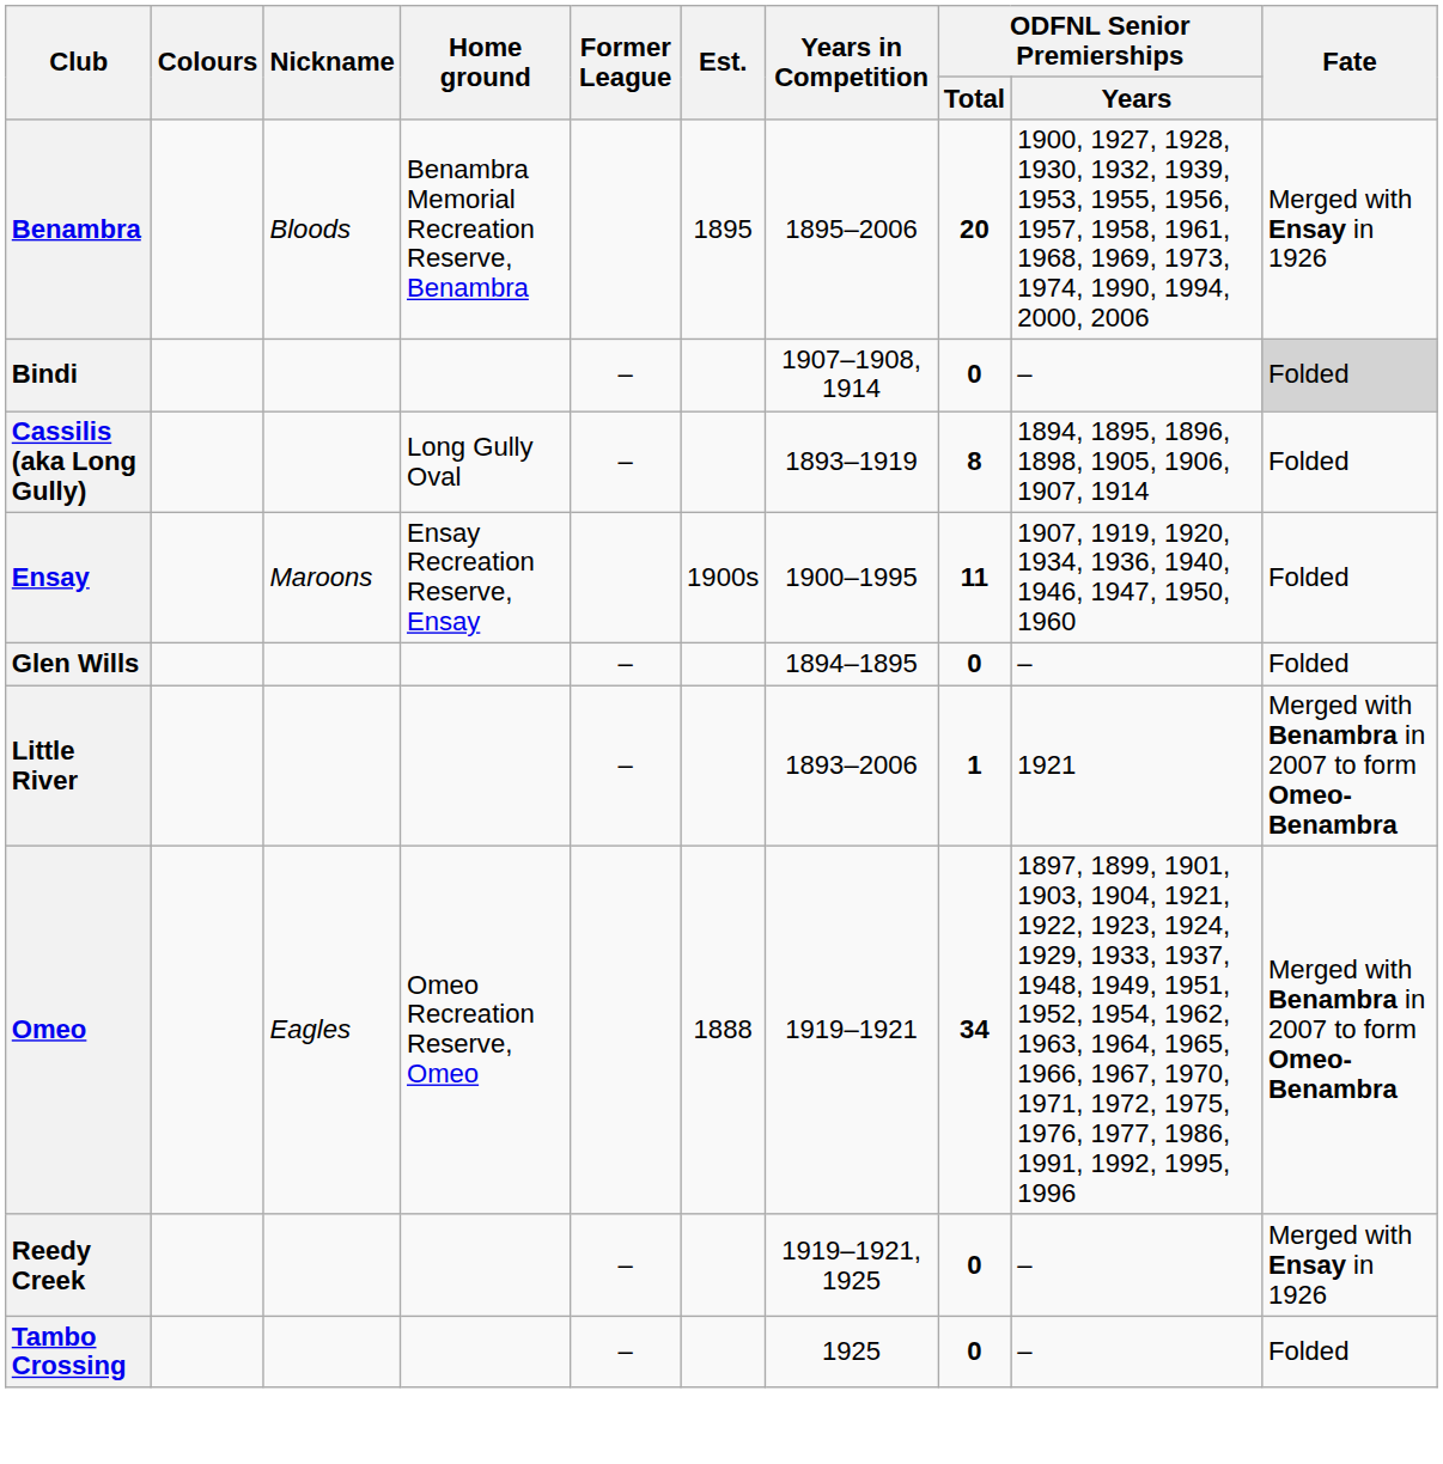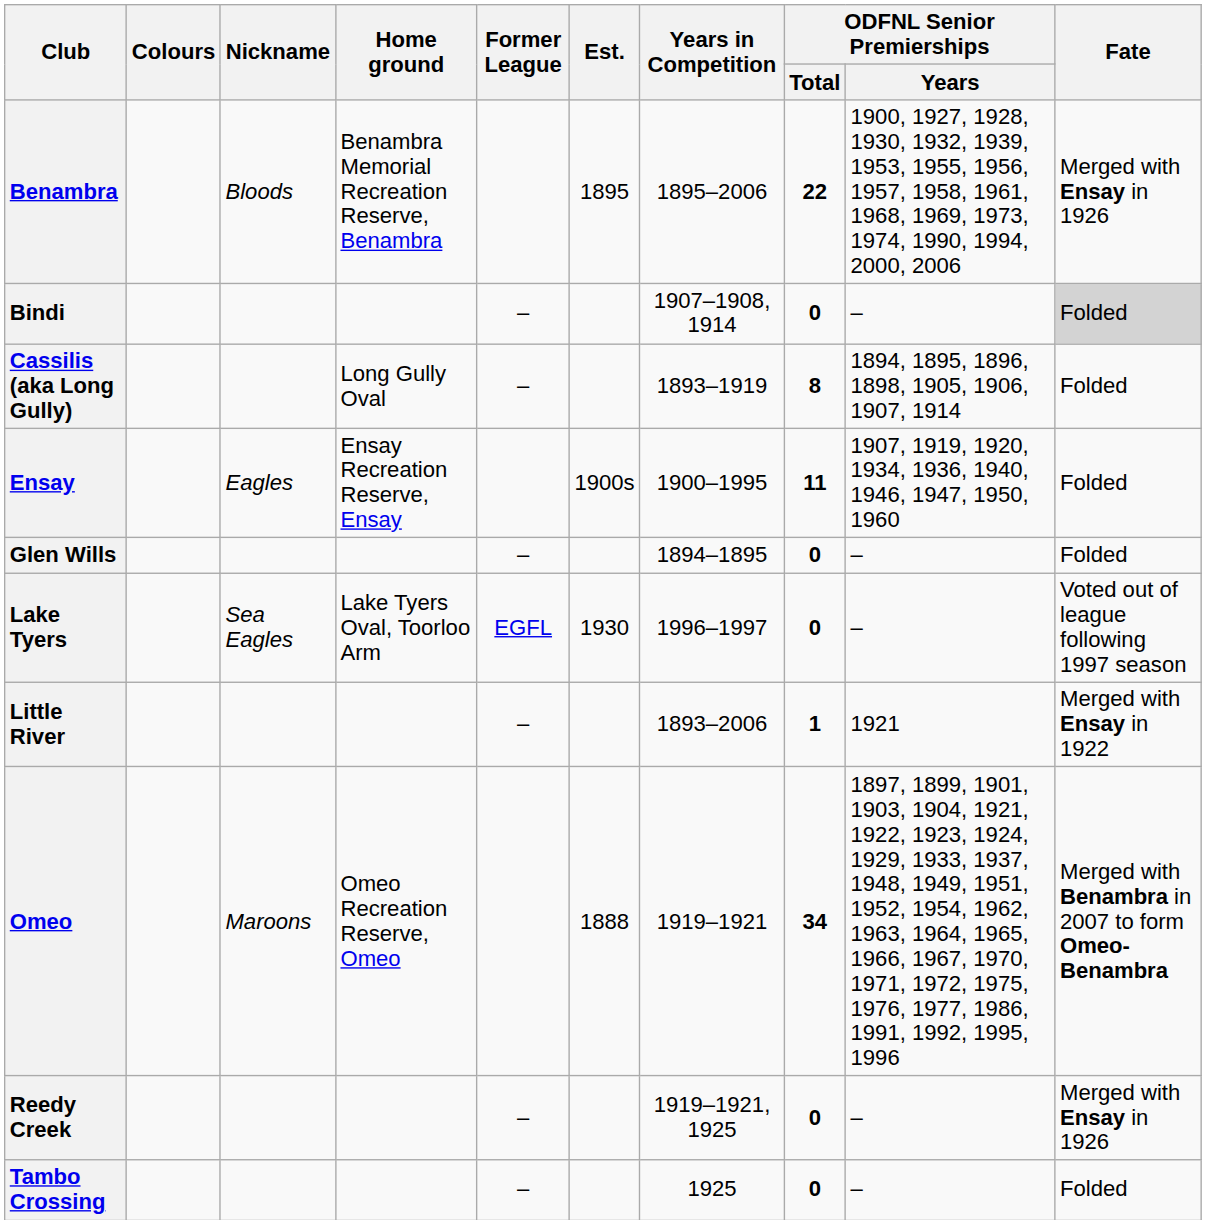 <table class="wikitable sortable">
 <tr>
 <th rowspan="2">Club</th>
 <th rowspan="2">Colours</th>
 <th rowspan="2">Nickname</th>
 <th rowspan="2">Home ground</th>
 <th rowspan="2">Former League</th>
 <th rowspan="2">Est.</th>
 <th rowspan="2">Years in Competition</th>
 <th colspan="2">ODFNL Senior Premierships</th>
 <th rowspan="2">Fate</th>
 </tr>
 <tr>
 <th>Total</th>
 <th>Years</th>
 </tr>
 <tr>
 <th style="text-align:left"><a href='#'>Benambra</a></th>
 <td></td>
 <td><em>Bloods</em></td>
 <td>Benambra Memorial Recreation Reserve, <a href='#'>Benambra</a></td>
 <td align="center"></td>
 <td align="center">1895</td>
 <td align="center">1895–2006</td>
-<td align="center"><strong>20</strong></td>
+<td align="center"><strong>22</strong></td>
 <td>1900, 1927, 1928, 1930, 1932, 1939, 1953, 1955, 1956, 1957, 1958, 1961, 1968, 1969, 1973, 1974, 1990, 1994, 2000, 2006</td>
 <td>Merged with <strong>Ensay</strong> in 1926</td>
 </tr>
 <tr>
 <th style="text-align:left">Bindi</th>
 <td></td>
 <td></td>
 <td></td>
 <td align="center">–</td>
 <td></td>
 <td align="center">1907–1908, 1914</td>
 <td align="center"><strong>0</strong></td>
 <td>–</td>
 <td style="background: lightgrey;">Folded</td>
 </tr>
 <tr>
 <th style="text-align:left"><a href='#'>Cassilis</a><br>(aka Long Gully)</th>
 <td></td>
 <td></td>
 <td>Long Gully Oval</td>
 <td align="center">–</td>
 <td></td>
 <td align="center">1893–1919</td>
 <td align="center"><strong>8</strong></td>
 <td>1894, 1895, 1896, 1898, 1905, 1906, 1907, 1914</td>
 <td>Folded</td>
 </tr>
 <tr>
 <th style="text-align:left"><a href='#'>Ensay</a></th>
 <td></td>
-<td><em>Maroons</em></td>
+<td><em>Eagles</em></td>
 <td>Ensay Recreation Reserve, <a href='#'>Ensay</a></td>
 <td align="center"></td>
 <td align="center">1900s</td>
 <td align="center">1900–1995</td>
 <td align="center"><strong>11</strong></td>
 <td>1907, 1919, 1920, 1934, 1936, 1940, 1946, 1947, 1950, 1960</td>
 <td>Folded</td>
 </tr>
 <tr>
 <th style="text-align:left">Glen Wills</th>
 <td></td>
 <td></td>
 <td></td>
 <td align="center">–</td>
 <td></td>
 <td align="center">1894–1895</td>
 <td align="center"><strong>0</strong></td>
 <td>–</td>
 <td>Folded</td>
 </tr>
 <tr>
+<th style="text-align:left">Lake Tyers</th>
+<td></td>
+<td><em>Sea Eagles</em></td>
+<td>Lake Tyers Oval, Toorloo Arm</td>
+<td align="center"><a href='#'>EGFL</a></td>
+<td align="center">1930</td>
+<td align="center">1996–1997</td>
+<td align="center"><strong>0</strong></td>
+<td>–</td>
+<td>Voted out of league following 1997 season</td>
+</tr>
+<tr>
 <th style="text-align:left">Little River</th>
 <td></td>
 <td></td>
 <td></td>
 <td align="center">–</td>
 <td></td>
 <td align="center">1893–2006</td>
 <td align="center"><strong>1</strong></td>
 <td>1921</td>
-<td>Merged with <strong>Benambra</strong> in 2007 to form <strong>Omeo-Benambra</strong></td>
+<td>Merged with <strong>Ensay</strong> in 1922</td>
 </tr>
 <tr>
 <th style="text-align:left"><a href='#'>Omeo</a></th>
 <td></td>
-<td><em>Eagles</em></td>
+<td><em>Maroons</em></td>
 <td>Omeo Recreation Reserve, <a href='#'>Omeo</a></td>
 <td align="center"></td>
 <td align="center">1888</td>
 <td align="center">1919–1921</td>
 <td align="center"><strong>34</strong></td>
 <td>1897, 1899, 1901, 1903, 1904, 1921, 1922, 1923, 1924, 1929, 1933, 1937, 1948, 1949, 1951, 1952, 1954, 1962, 1963, 1964, 1965, 1966, 1967, 1970, 1971, 1972, 1975, 1976, 1977, 1986, 1991, 1992, 1995, 1996</td>
 <td>Merged with <strong>Benambra</strong> in 2007 to form <strong>Omeo-Benambra</strong></td>
 </tr>
 <tr>
 <th style="text-align:left">Reedy Creek</th>
 <td></td>
 <td></td>
 <td></td>
 <td align="center">–</td>
 <td></td>
 <td align="center">1919–1921, 1925</td>
 <td align="center"><strong>0</strong></td>
 <td>–</td>
 <td>Merged with <strong>Ensay</strong> in 1926</td>
 </tr>
 <tr>
 <th style="text-align:left"><a href='#'>Tambo Crossing</a></th>
 <td></td>
 <td></td>
 <td></td>
 <td align="center">–</td>
 <td></td>
 <td align="center">1925</td>
 <td align="center"><strong>0</strong></td>
 <td>–</td>
 <td>Folded</td>
 </tr>
 </table>
